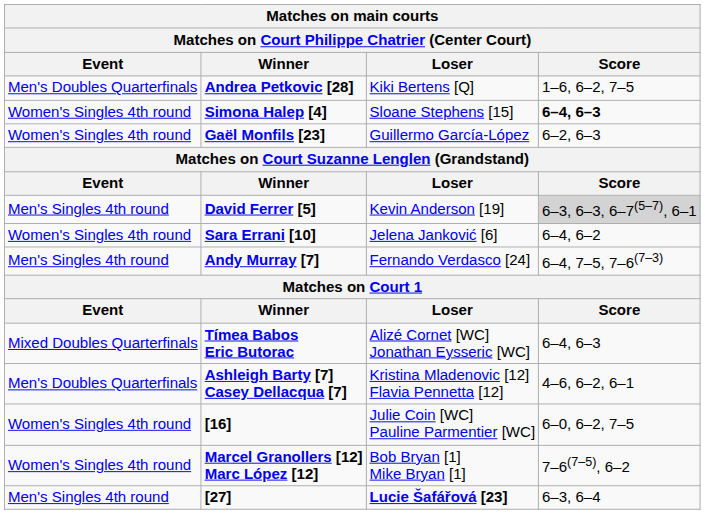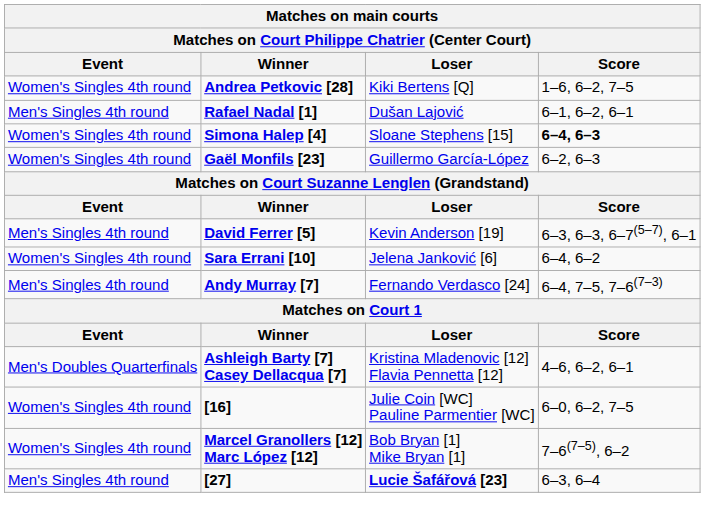 <table class="wikitable">
 <tr>
 <th colspan=4 style=white-space:nowrap>Matches on main courts</th>
 </tr>
 <tr>
 <th colspan=4>Matches on <a href='#'>Court Philippe Chatrier</a> (Center Court)</th>
 </tr>
 <tr>
 <th>Event</th>
 <th>Winner</th>
 <th>Loser</th>
 <th>Score</th>
 </tr>
 <tr>
-<td><a href='#'>Men's Doubles Quarterfinals</a></td>
+<td><a href='#'>Women's Singles 4th round</a></td>
 <td><strong> <a href='#'>Andrea Petkovic</a> [28] </strong></td>
 <td> <a href='#'>Kiki Bertens</a> [Q]</td>
 <td>1–6, 6–2, 7–5</td>
+</tr>
+<tr>
+<td><a href='#'>Men's Singles 4th round</a></td>
+<td><strong> <a href='#'>Rafael Nadal</a> [1]</strong></td>
+<td> <a href='#'>Dušan Lajović</a></td>
+<td>6–1, 6–2, 6–1</td>
 </tr>
 <tr>
 <td><a href='#'>Women's Singles 4th round</a></td>
 <td><strong> <a href='#'>Simona Halep</a> [4]</strong></td>
 <td> <a href='#'>Sloane Stephens</a> [15]</td>
 <td><strong>6–4, 6–3</strong></td>
 </tr>
 <tr>
 <td><a href='#'>Women's Singles 4th round</a></td>
 <td><strong> <a href='#'>Gaël Monfils</a> [23]</strong></td>
 <td> <a href='#'>Guillermo García-López</a></td>
 <td>6–2, 6–3</td>
 </tr>
 <tr>
 <th colspan=4>Matches on <a href='#'>Court Suzanne Lenglen</a> (Grandstand)</th>
 </tr>
 <tr>
 <th>Event</th>
 <th>Winner</th>
 <th>Loser</th>
 <th>Score</th>
 </tr>
 <tr>
 <td><a href='#'>Men's Singles 4th round</a></td>
 <td><strong> <a href='#'>David Ferrer</a> [5] </strong></td>
 <td> <a href='#'>Kevin Anderson</a> [19]</td>
-<td style="background: lightgrey;">6–3, 6–3, 6–7<sup>(5–7)</sup>, 6–1</td>
+<td>6–3, 6–3, 6–7<sup>(5–7)</sup>, 6–1</td>
 </tr>
 <tr>
 <td><a href='#'>Women's Singles 4th round</a></td>
 <td><strong> <a href='#'>Sara Errani</a> [10]</strong></td>
 <td> <a href='#'>Jelena Janković</a> [6]</td>
 <td>6–4, 6–2</td>
 </tr>
 <tr>
 <td><a href='#'>Men's Singles 4th round</a></td>
 <td><strong> <a href='#'>Andy Murray</a> [7]</strong></td>
 <td> <a href='#'>Fernando Verdasco</a> [24]</td>
 <td>6–4, 7–5, 7–6<sup>(7–3)</sup></td>
 </tr>
 <tr>
 <th colspan=4>Matches on <a href='#'>Court 1</a></th>
 </tr>
 <tr>
 <th>Event</th>
 <th>Winner</th>
 <th>Loser</th>
 <th>Score</th>
-</tr>
-<tr>
-<td><a href='#'>Mixed Doubles Quarterfinals</a></td>
-<td><strong> <a href='#'>Tímea Babos</a><br> <a href='#'>Eric Butorac</a></strong></td>
-<td> <a href='#'>Alizé Cornet</a> [WC]<br> <a href='#'>Jonathan Eysseric</a> [WC]</td>
-<td>6–4, 6–3</td>
 </tr>
 <tr>
 <td><a href='#'>Men's Doubles Quarterfinals</a></td>
 <td><strong> <a href='#'>Ashleigh Barty</a> [7]<br> <a href='#'>Casey Dellacqua</a> [7]</strong></td>
 <td> <a href='#'>Kristina Mladenovic</a> [12]<br> <a href='#'>Flavia Pennetta</a> [12]</td>
 <td>4–6, 6–2, 6–1</td>
 </tr>
 <tr>
 <td><a href='#'>Women's Singles 4th round</a></td>
 <td><strong> [16]</strong></td>
 <td> <a href='#'>Julie Coin</a> [WC]<br> <a href='#'>Pauline Parmentier</a> [WC]</td>
 <td>6–0, 6–2, 7–5</td>
 </tr>
 <tr>
 <td><a href='#'>Women's Singles 4th round</a></td>
 <td><strong> <a href='#'>Marcel Granollers</a> [12]<br> <a href='#'>Marc López</a> [12]</strong></td>
 <td> <a href='#'>Bob Bryan</a> [1]<br> <a href='#'>Mike Bryan</a> [1]</td>
 <td>7–6<sup>(7–5)</sup>, 6–2</td>
 </tr>
 <tr>
 <td><a href='#'>Men's Singles 4th round</a></td>
 <td><strong> [27]</strong></td>
 <td><strong> <a href='#'>Lucie Šafářová</a> [23]</strong></td>
 <td>6–3, 6–4</td>
 </tr>
 </table>
